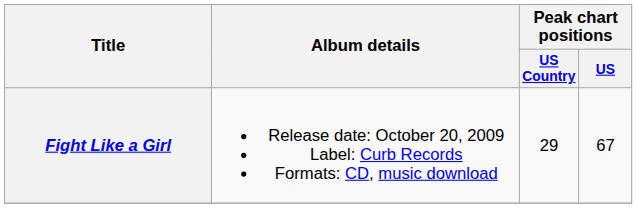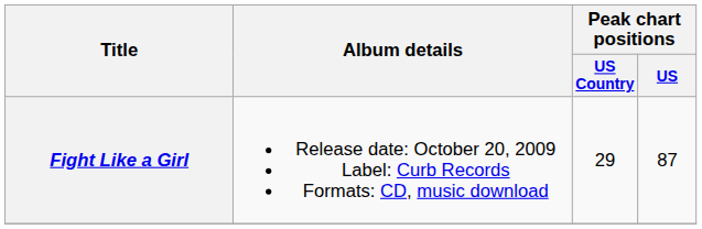 <table class="wikitable plainrowheaders" style="text-align:center;">
 <tr>
 <th rowspan="2" style="width:12em;">Title</th>
 <th rowspan="2" style="width:18em;">Album details</th>
 <th colspan="2">Peak chart<br>positions</th>
 </tr>
 <tr style="font-size:smaller;">
 <th width="45"><a href='#'>US Country</a><br></th>
 <th width="45"><a href='#'>US</a><br></th>
 </tr>
 <tr>
 <th scope="row"><em><a href='#'>Fight Like a Girl</a></em></th>
 <td><br><ul><li>Release date: October 20, 2009</li><li>Label: <a href='#'>Curb Records</a></li><li>Formats: <a href='#'>CD</a>, <a href='#'>music download</a></li></ul></td>
 <td>29</td>
-<td>67</td>
+<td>87</td>
 </tr>
 <tr>
 </tr>
 </table>
